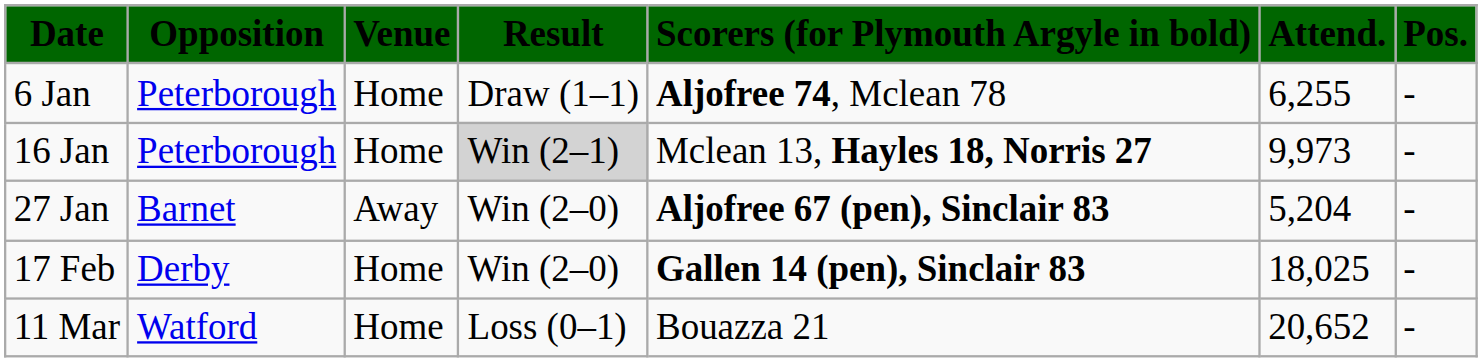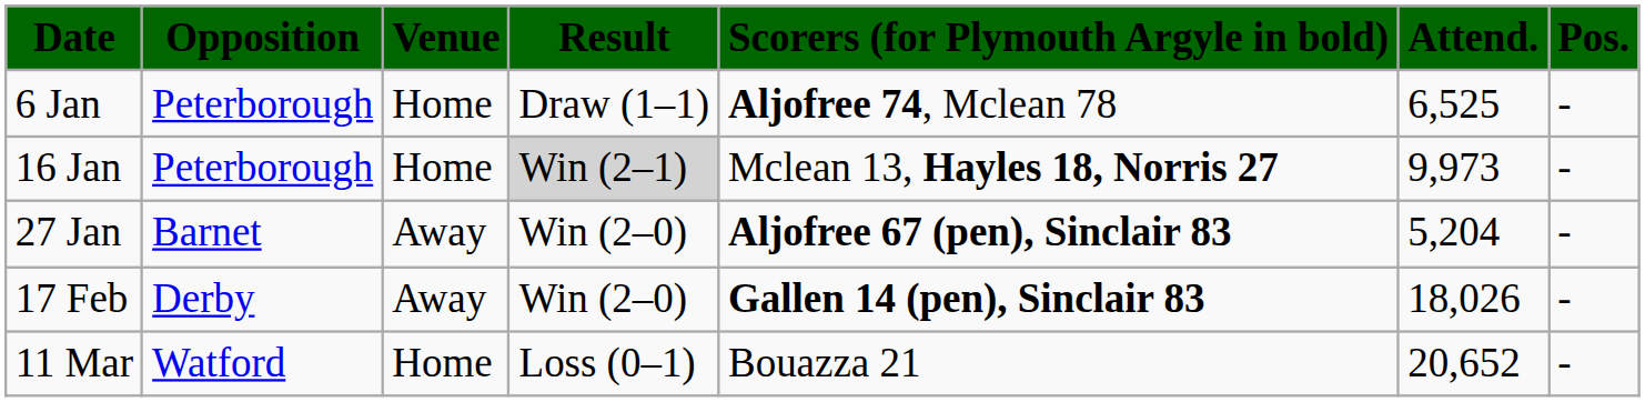 <table class="wikitable">
 <tr>
 <th style="background:#006600"><span><strong>Date</strong></span></th>
 <th style="background:#006600"><span><strong>Opposition</strong></span></th>
 <th style="background:#006600"><span><strong>Venue</strong></span></th>
 <th style="background:#006600"><span><strong>Result</strong></span></th>
 <th style="background:#006600"><span><strong>Scorers (for Plymouth Argyle in bold)</strong></span></th>
 <th style="background:#006600"><span><strong>Attend.</strong></span></th>
 <th style="background:#006600"><span><strong>Pos.</strong></span></th>
 </tr>
 <tr>
 <td>6 Jan</td>
 <td><a href='#'>Peterborough</a></td>
 <td>Home</td>
 <td>Draw (1–1)</td>
 <td><strong>Aljofree 74</strong>, Mclean 78</td>
-<td>6,255</td>
+<td>6,525</td>
 <td>-</td>
 </tr>
 <tr>
 <td>16 Jan</td>
 <td><a href='#'>Peterborough</a></td>
 <td>Home</td>
 <td style="background: lightgrey;">Win (2–1)</td>
 <td>Mclean 13, <strong>Hayles 18, Norris 27</strong></td>
 <td>9,973</td>
 <td>-</td>
 </tr>
 <tr>
 <td>27 Jan</td>
 <td><a href='#'>Barnet</a></td>
 <td>Away</td>
 <td>Win (2–0)</td>
 <td><strong>Aljofree 67 (pen), Sinclair 83</strong></td>
 <td>5,204</td>
 <td>-</td>
 </tr>
 <tr>
 <td>17 Feb</td>
 <td><a href='#'>Derby</a></td>
-<td>Home</td>
+<td>Away</td>
 <td>Win (2–0)</td>
 <td><strong>Gallen 14 (pen), Sinclair 83</strong></td>
-<td>18,025</td>
+<td>18,026</td>
 <td>-</td>
 </tr>
 <tr>
 <td>11 Mar</td>
 <td><a href='#'>Watford</a></td>
 <td>Home</td>
 <td>Loss (0–1)</td>
 <td>Bouazza 21</td>
 <td>20,652</td>
 <td>-</td>
 </tr>
 </table>
